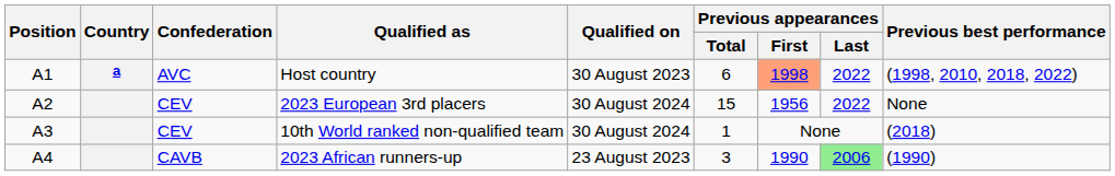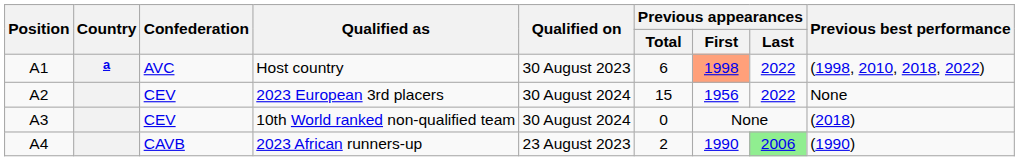 <table class="wikitable sortable plainrowheaders sticky-header col3right col4center col5center col6center" style="font-size:90%; white-space:nowrap">
 <tr>
 <th rowspan=2>Position</th>
 <th rowspan=2>Country</th>
 <th rowspan=2>Confederation</th>
 <th rowspan=2>Qualified as</th>
 <th rowspan=2>Qualified on</th>
 <th colspan=3>Previous appearances</th>
 <th rowspan=2>Previous best performance</th>
 </tr>
 <tr>
 <th>Total</th>
 <th>First</th>
 <th>Last</th>
 </tr>
 <tr>
 <td style="text-align:center">A1</td>
 <th scope="row"><sup><strong><a href='#'>a</a></strong></sup></th>
 <td> <a href='#'>AVC</a></td>
 <td> Host country</td>
 <td> 30 August 2023</td>
 <td style="text-align:center">6</td>
 <td style="background: lightsalmon; text-align:center"><a href='#'>1998</a></td>
 <td style="text-align:center"><a href='#'>2022</a></td>
 <td> (<a href='#'>1998</a>, <a href='#'>2010</a>, <a href='#'>2018</a>, <a href='#'>2022</a>)</td>
 </tr>
 <tr>
 <td style="text-align:center">A2</td>
 <th scope="row"></th>
 <td> <a href='#'>CEV</a></td>
 <td> <a href='#'>2023 European</a> 3rd placers</td>
 <td> 30 August 2024</td>
 <td style="text-align:center">15</td>
 <td style="text-align:center"><a href='#'>1956</a></td>
 <td style="text-align:center"><a href='#'>2022</a></td>
 <td>None</td>
 </tr>
 <tr>
 <td style="text-align:center">A3</td>
 <th scope="row"></th>
 <td> <a href='#'>CEV</a></td>
 <td> 10th <a href='#'>World ranked</a> non-qualified team</td>
 <td> 30 August 2024</td>
-<td style="text-align:center">1</td>
+<td style="text-align:center">0</td>
 <td colspan=2 style="text-align:center">None</td>
 <td> (<a href='#'>2018</a>)</td>
 </tr>
 <tr>
 <td style="text-align:center">A4</td>
 <th scope="row"></th>
 <td> <a href='#'>CAVB</a></td>
 <td> <a href='#'>2023 African</a> runners-up</td>
 <td> 23 August 2023</td>
-<td style="text-align:center">3</td>
+<td style="text-align:center">2</td>
 <td style="text-align:center"><a href='#'>1990</a></td>
 <td style="background: lightgreen; text-align:center"><a href='#'>2006</a></td>
 <td> (<a href='#'>1990</a>)</td>
 </tr>
 </table>
